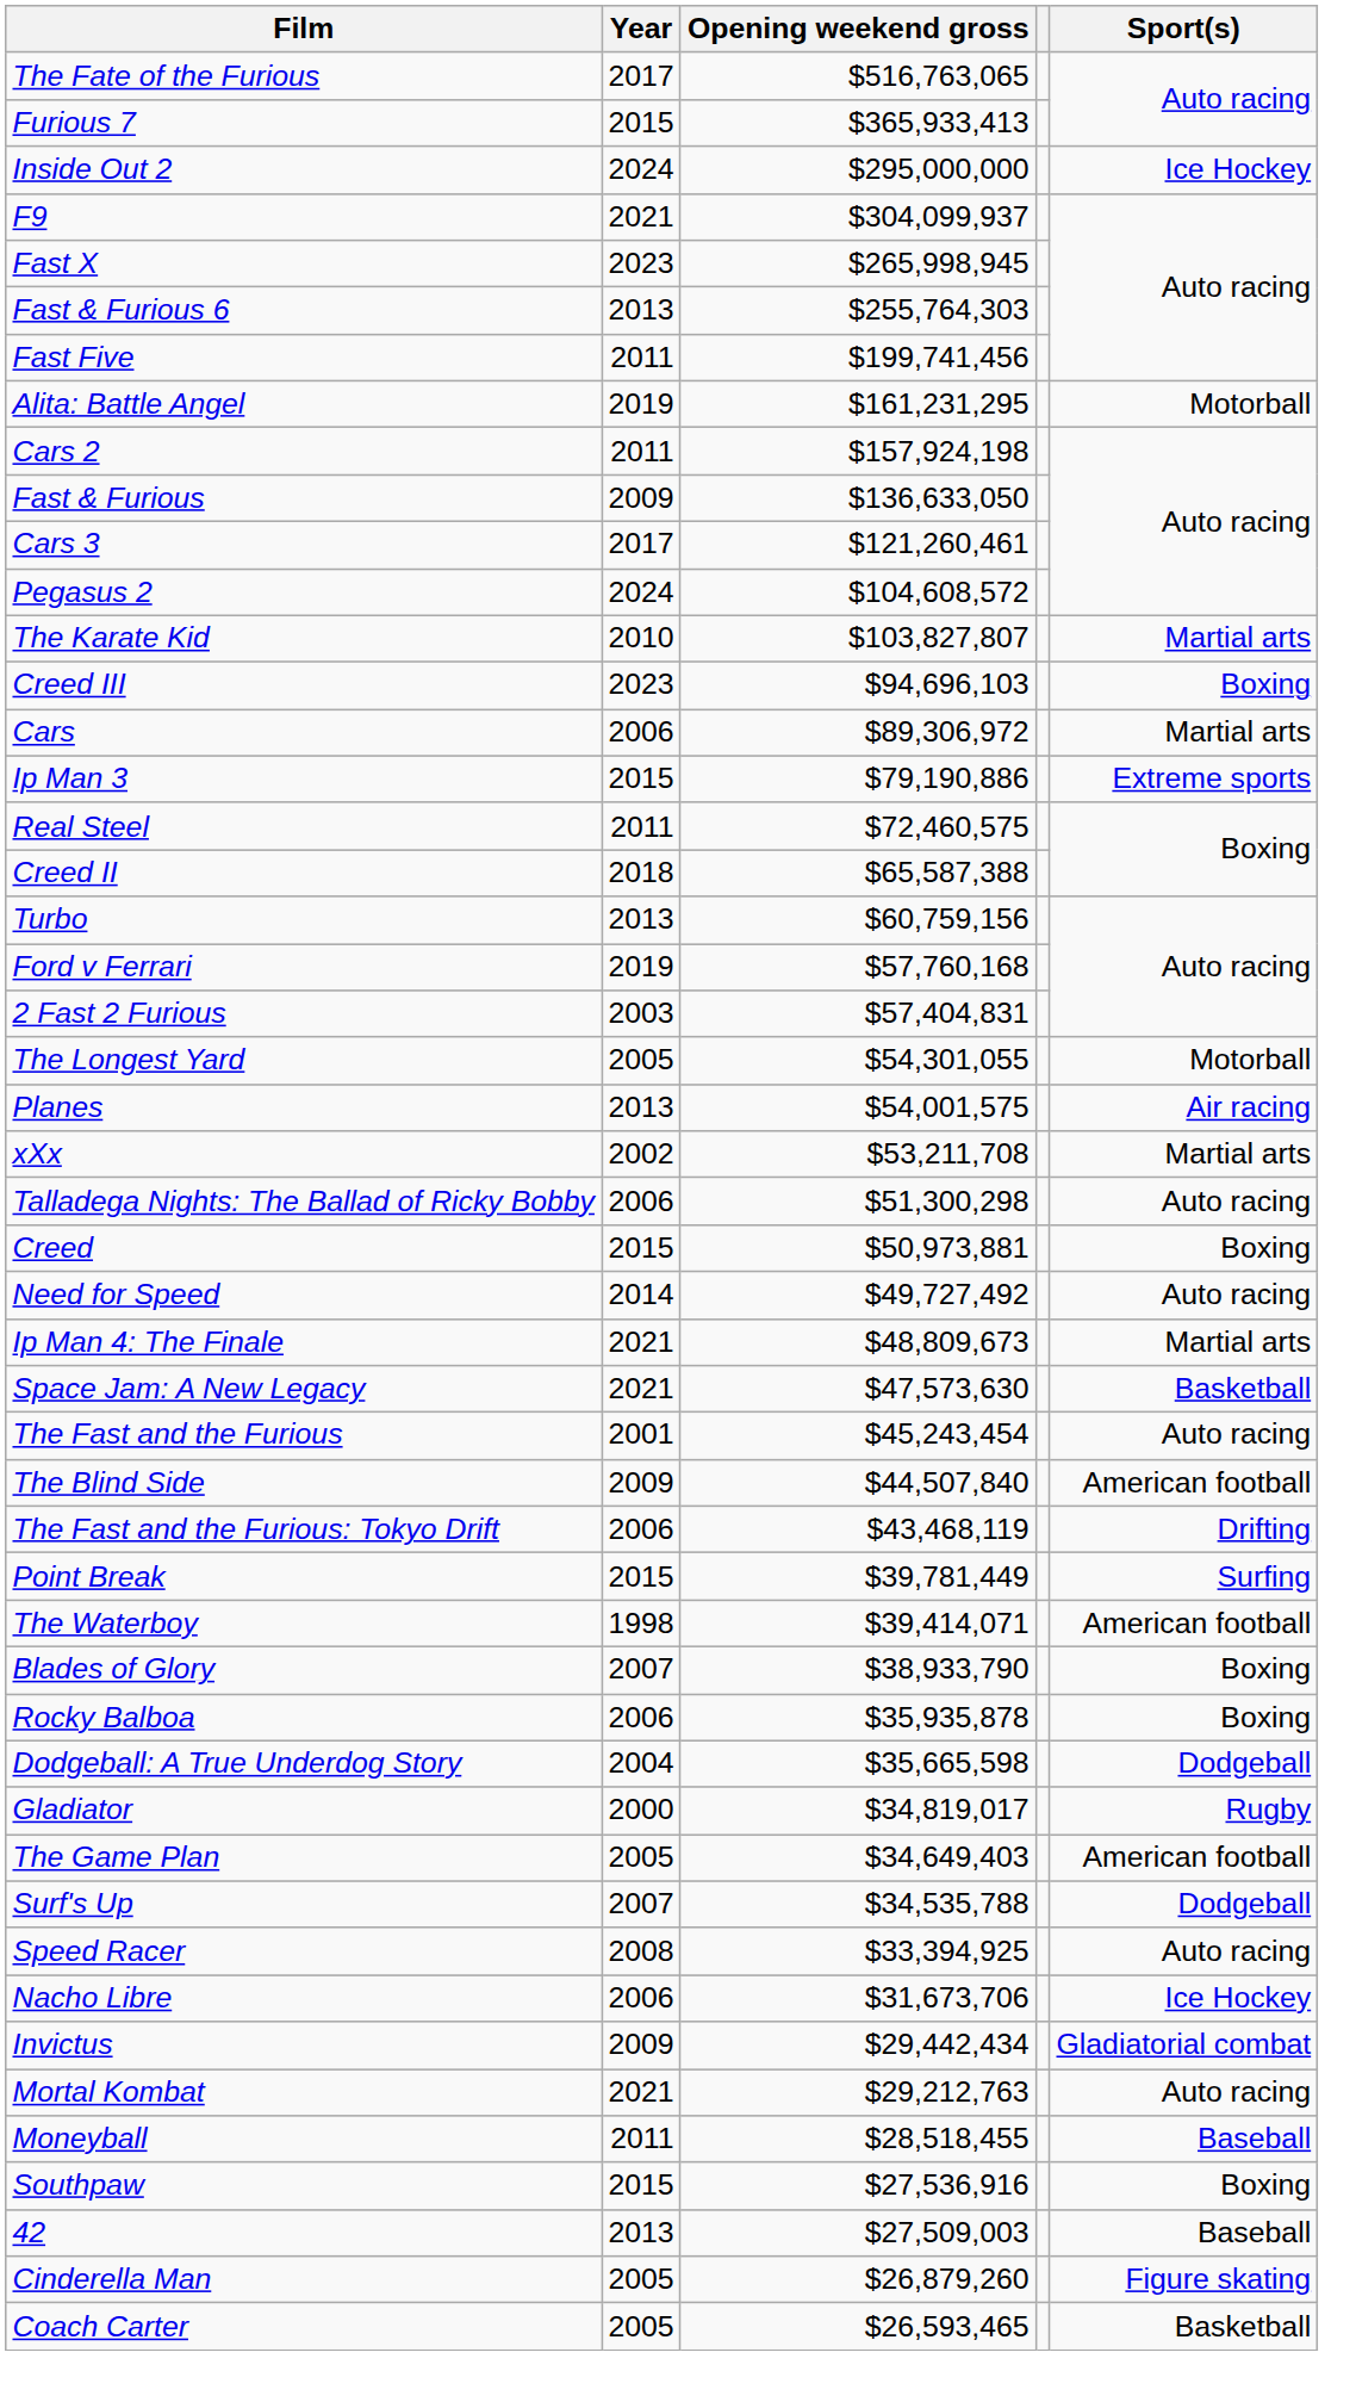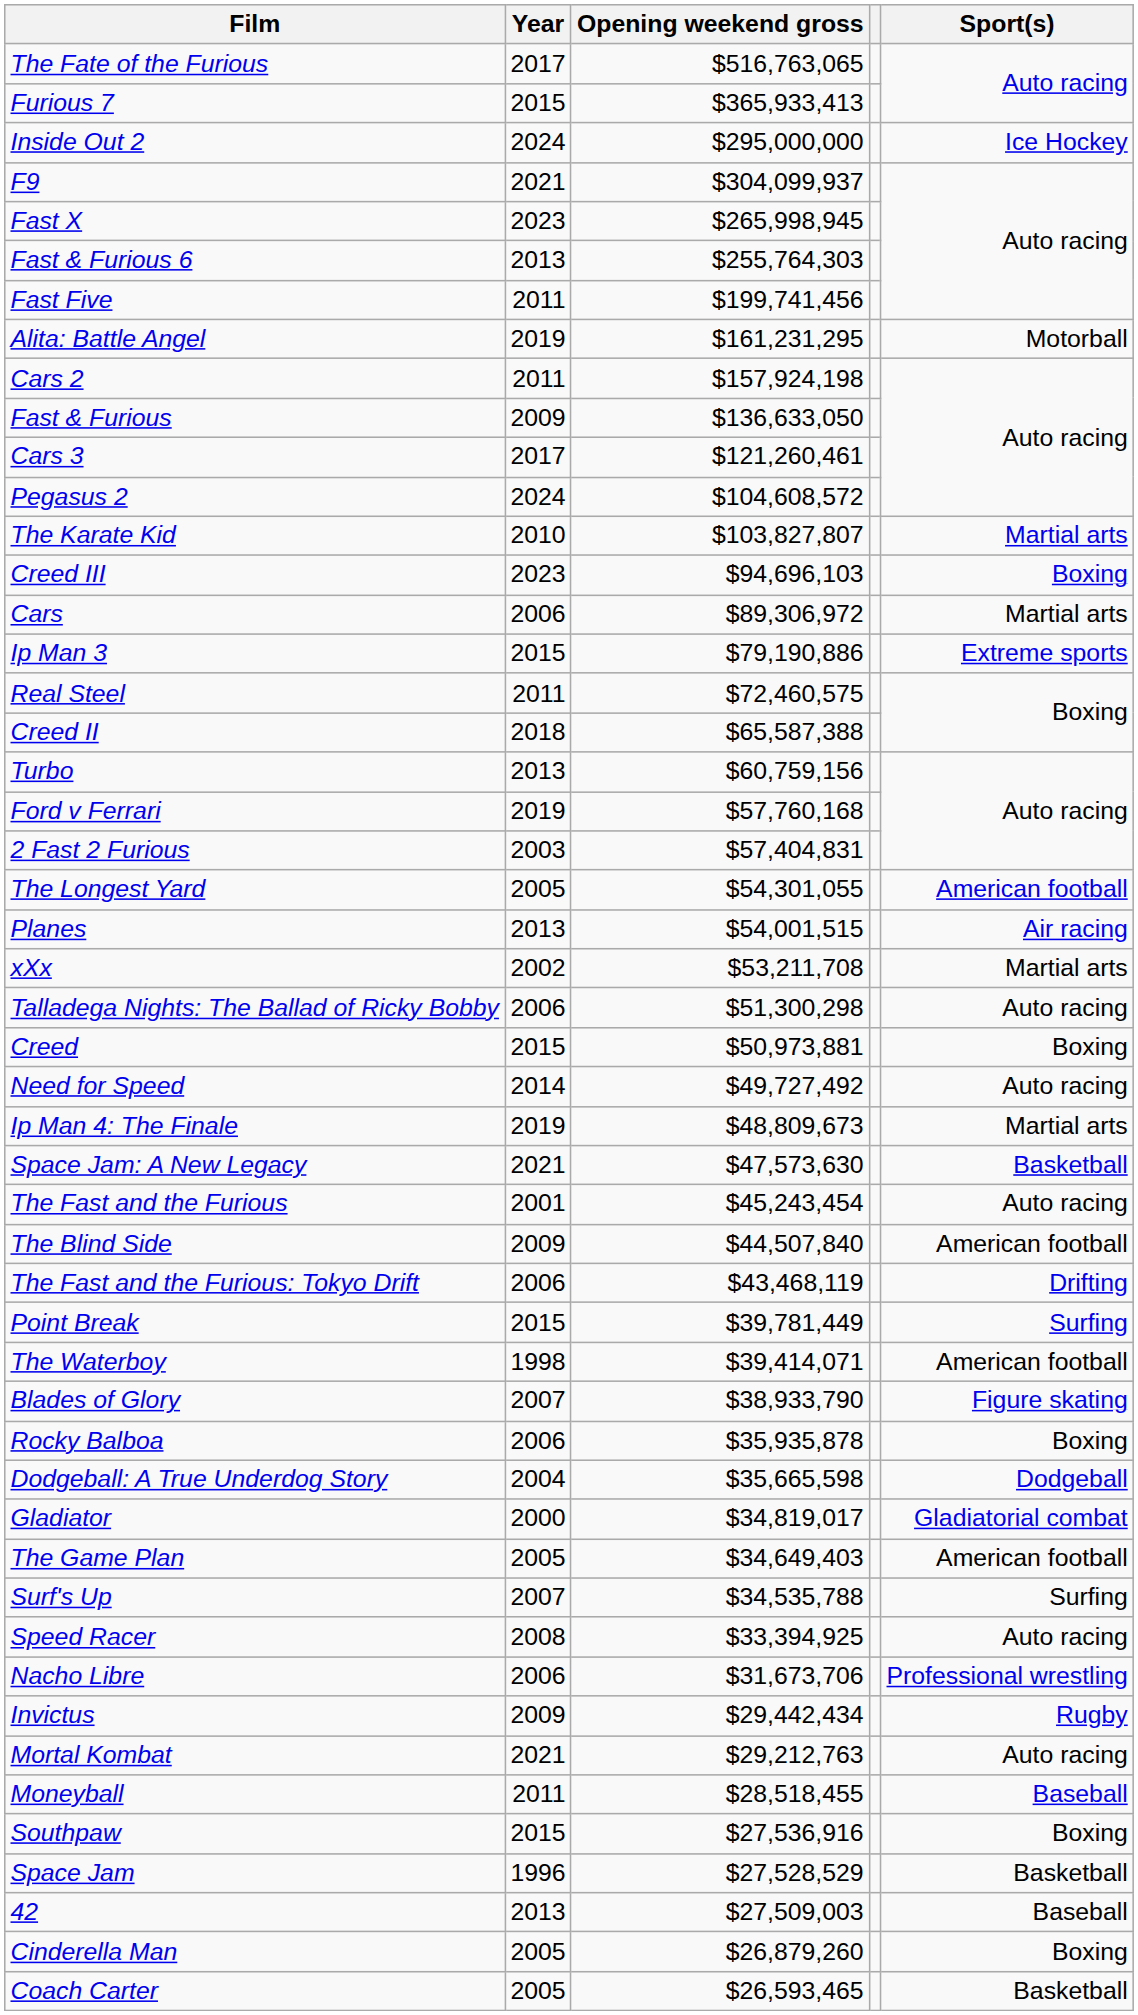 <table class="wikitable sortable static-row-numbers" style="text-align:right;">
 <tr>
 <th>Film</th>
 <th>Year</th>
 <th>Opening weekend gross</th>
 <th class=unsortable></th>
 <th>Sport(s)</th>
 </tr>
 <tr>
 <td style=text-align:left><em><a href='#'>The Fate of the Furious</a></em></td>
 <td>2017</td>
 <td>$516,763,065</td>
 <td></td>
 <td rowspan="2"><a href='#'>Auto racing</a></td>
 </tr>
 <tr>
 <td style=text-align:left><em><a href='#'>Furious 7</a></em></td>
 <td>2015</td>
 <td>$365,933,413</td>
 <td></td>
 </tr>
 <tr>
 <td style=text-align:left><em><a href='#'>Inside Out 2</a></em></td>
 <td>2024</td>
 <td>$295,000,000</td>
 <td></td>
 <td><a href='#'>Ice Hockey</a></td>
 </tr>
 <tr>
 <td style=text-align:left><em><a href='#'>F9</a></em></td>
 <td>2021</td>
 <td>$304,099,937</td>
 <td></td>
 <td rowspan="4">Auto racing</td>
 </tr>
 <tr>
 <td style=text-align:left><em><a href='#'>Fast X</a></em></td>
 <td>2023</td>
 <td>$265,998,945</td>
 <td></td>
 </tr>
 <tr>
 <td style=text-align:left><em><a href='#'>Fast & Furious 6</a></em></td>
 <td>2013</td>
 <td>$255,764,303</td>
 <td></td>
 </tr>
 <tr>
 <td style=text-align:left><em><a href='#'>Fast Five</a></em></td>
 <td>2011</td>
 <td>$199,741,456</td>
 <td></td>
 </tr>
 <tr>
 <td style=text-align:left><em><a href='#'>Alita: Battle Angel</a></em></td>
 <td>2019</td>
 <td>$161,231,295</td>
 <td></td>
 <td>Motorball</td>
 </tr>
 <tr>
 <td style=text-align:left><em><a href='#'>Cars 2</a></em></td>
 <td>2011</td>
 <td>$157,924,198</td>
 <td></td>
 <td rowspan="4">Auto racing</td>
 </tr>
 <tr>
 <td style=text-align:left><em><a href='#'>Fast & Furious</a></em></td>
 <td>2009</td>
 <td>$136,633,050</td>
 <td></td>
 </tr>
 <tr>
 <td style=text-align:left><em><a href='#'>Cars 3</a></em></td>
 <td>2017</td>
 <td>$121,260,461</td>
 <td></td>
 </tr>
 <tr>
 <td style=text-align:left><em><a href='#'>Pegasus 2</a></em></td>
 <td>2024</td>
 <td>$104,608,572</td>
 <td></td>
 </tr>
 <tr>
 <td style=text-align:left><em><a href='#'>The Karate Kid</a></em></td>
 <td>2010</td>
 <td>$103,827,807</td>
 <td></td>
 <td><a href='#'>Martial arts</a></td>
 </tr>
 <tr>
 <td style=text-align:left><em><a href='#'>Creed III</a></em></td>
 <td>2023</td>
 <td>$94,696,103</td>
 <td></td>
 <td><a href='#'>Boxing</a></td>
 </tr>
 <tr>
 <td style=text-align:left><em><a href='#'>Cars</a></em></td>
 <td>2006</td>
 <td>$89,306,972</td>
 <td></td>
 <td>Martial arts</td>
 </tr>
 <tr>
 <td style=text-align:left><em><a href='#'>Ip Man 3</a></em></td>
 <td>2015</td>
 <td>$79,190,886</td>
 <td></td>
 <td><a href='#'>Extreme sports</a></td>
 </tr>
 <tr>
 <td style=text-align:left><em><a href='#'>Real Steel</a></em></td>
 <td>2011</td>
 <td>$72,460,575</td>
 <td></td>
 <td rowspan="2">Boxing</td>
 </tr>
 <tr>
 <td style=text-align:left><em><a href='#'>Creed II</a></em></td>
 <td>2018</td>
 <td>$65,587,388</td>
 <td></td>
 </tr>
 <tr>
 <td style=text-align:left><em><a href='#'>Turbo</a></em></td>
 <td>2013</td>
 <td>$60,759,156</td>
 <td></td>
 <td rowspan="3">Auto racing</td>
 </tr>
 <tr>
 <td style=text-align:left><em><a href='#'>Ford v Ferrari</a></em></td>
 <td>2019</td>
 <td>$57,760,168</td>
 <td></td>
 </tr>
 <tr>
 <td style=text-align:left><em><a href='#'>2 Fast 2 Furious</a></em></td>
 <td>2003</td>
 <td>$57,404,831</td>
 <td></td>
 </tr>
 <tr>
 <td style=text-align:left><em><a href='#'>The Longest Yard</a></em></td>
 <td>2005</td>
 <td>$54,301,055</td>
 <td></td>
-<td>Motorball</td>
+<td><a href='#'>American football</a></td>
 </tr>
 <tr>
 <td style=text-align:left><em><a href='#'>Planes</a></em></td>
 <td>2013</td>
-<td>$54,001,575</td>
+<td>$54,001,515</td>
 <td></td>
 <td><a href='#'>Air racing</a></td>
 </tr>
 <tr>
 <td style=text-align:left><em><a href='#'>xXx</a></em></td>
 <td>2002</td>
 <td>$53,211,708</td>
 <td></td>
 <td>Martial arts</td>
 </tr>
 <tr>
 <td style=text-align:left><em><a href='#'>Talladega Nights: The Ballad of Ricky Bobby</a></em></td>
 <td>2006</td>
 <td>$51,300,298</td>
 <td></td>
 <td>Auto racing</td>
 </tr>
 <tr>
 <td style=text-align:left><em><a href='#'>Creed</a></em></td>
 <td>2015</td>
 <td>$50,973,881</td>
 <td></td>
 <td>Boxing</td>
 </tr>
 <tr>
 <td style=text-align:left><em><a href='#'>Need for Speed</a></em></td>
 <td>2014</td>
 <td>$49,727,492</td>
 <td></td>
 <td>Auto racing</td>
 </tr>
 <tr>
 <td style=text-align:left><em><a href='#'>Ip Man 4: The Finale</a></em></td>
-<td>2021</td>
+<td>2019</td>
 <td>$48,809,673</td>
 <td></td>
 <td>Martial arts</td>
 </tr>
 <tr>
 <td style=text-align:left><em><a href='#'>Space Jam: A New Legacy</a></em></td>
 <td>2021</td>
 <td>$47,573,630</td>
 <td></td>
 <td><a href='#'>Basketball</a></td>
 </tr>
 <tr>
 <td style=text-align:left><em><a href='#'>The Fast and the Furious</a></em></td>
 <td>2001</td>
 <td>$45,243,454</td>
 <td></td>
 <td>Auto racing</td>
 </tr>
 <tr>
 <td style=text-align:left><em><a href='#'>The Blind Side</a></em></td>
 <td>2009</td>
 <td>$44,507,840</td>
 <td></td>
 <td>American football</td>
 </tr>
 <tr>
 <td style=text-align:left><em><a href='#'>The Fast and the Furious: Tokyo Drift</a></em></td>
 <td>2006</td>
 <td>$43,468,119</td>
 <td></td>
 <td><a href='#'>Drifting</a></td>
 </tr>
 <tr>
 <td style=text-align:left><em><a href='#'>Point Break</a></em></td>
 <td>2015</td>
 <td>$39,781,449</td>
 <td></td>
 <td><a href='#'>Surfing</a></td>
 </tr>
 <tr>
 <td style=text-align:left><em><a href='#'>The Waterboy</a></em></td>
 <td>1998</td>
 <td>$39,414,071</td>
 <td></td>
 <td>American football</td>
 </tr>
 <tr>
 <td style=text-align:left><em><a href='#'>Blades of Glory</a></em></td>
 <td>2007</td>
 <td>$38,933,790</td>
 <td></td>
-<td>Boxing</td>
+<td><a href='#'>Figure skating</a></td>
 </tr>
 <tr>
 <td style=text-align:left><em><a href='#'>Rocky Balboa</a></em></td>
 <td>2006</td>
 <td>$35,935,878</td>
 <td></td>
 <td>Boxing</td>
 </tr>
 <tr>
 <td style=text-align:left><em><a href='#'>Dodgeball: A True Underdog Story</a></em></td>
 <td>2004</td>
 <td>$35,665,598</td>
 <td></td>
 <td><a href='#'>Dodgeball</a></td>
 </tr>
 <tr>
 <td style=text-align:left><em><a href='#'>Gladiator</a></em></td>
 <td>2000</td>
 <td>$34,819,017</td>
 <td></td>
-<td><a href='#'>Rugby</a></td>
+<td><a href='#'>Gladiatorial combat</a></td>
 </tr>
 <tr>
 <td style=text-align:left><em><a href='#'>The Game Plan</a></em></td>
 <td>2005</td>
 <td>$34,649,403</td>
 <td></td>
 <td>American football</td>
 </tr>
 <tr>
 <td style=text-align:left><em><a href='#'>Surf's Up</a></em></td>
 <td>2007</td>
 <td>$34,535,788</td>
 <td></td>
-<td><a href='#'>Dodgeball</a></td>
+<td>Surfing</td>
 </tr>
 <tr>
 <td style=text-align:left><em><a href='#'>Speed Racer</a></em></td>
 <td>2008</td>
 <td>$33,394,925</td>
 <td></td>
 <td>Auto racing</td>
 </tr>
 <tr>
 <td style=text-align:left><em><a href='#'>Nacho Libre</a></em></td>
 <td>2006</td>
 <td>$31,673,706</td>
 <td></td>
-<td><a href='#'>Ice Hockey</a></td>
+<td><a href='#'>Professional wrestling</a></td>
 </tr>
 <tr>
 <td style=text-align:left><em><a href='#'>Invictus</a></em></td>
 <td>2009</td>
 <td>$29,442,434</td>
 <td></td>
-<td><a href='#'>Gladiatorial combat</a></td>
+<td><a href='#'>Rugby</a></td>
 </tr>
 <tr>
 <td style=text-align:left><em><a href='#'>Mortal Kombat</a></em></td>
 <td>2021</td>
 <td>$29,212,763</td>
 <td></td>
 <td>Auto racing</td>
 </tr>
 <tr>
 <td style=text-align:left><em><a href='#'>Moneyball</a></em></td>
 <td>2011</td>
 <td>$28,518,455</td>
 <td></td>
 <td><a href='#'>Baseball</a></td>
 </tr>
 <tr>
 <td style=text-align:left><em><a href='#'>Southpaw</a></em></td>
 <td>2015</td>
 <td>$27,536,916</td>
 <td></td>
 <td>Boxing</td>
 </tr>
 <tr>
+<td style=text-align:left><em><a href='#'>Space Jam</a></em></td>
+<td>1996</td>
+<td>$27,528,529</td>
+<td></td>
+<td>Basketball</td>
+</tr>
+<tr>
 <td style=text-align:left><em><a href='#'>42</a></em></td>
 <td>2013</td>
 <td>$27,509,003</td>
 <td></td>
 <td>Baseball</td>
 </tr>
 <tr>
 <td style=text-align:left><em><a href='#'>Cinderella Man</a></em></td>
 <td>2005</td>
 <td>$26,879,260</td>
 <td></td>
-<td><a href='#'>Figure skating</a></td>
+<td>Boxing</td>
 </tr>
 <tr>
 <td style=text-align:left><em><a href='#'>Coach Carter</a></em></td>
 <td>2005</td>
 <td>$26,593,465</td>
 <td></td>
 <td>Basketball</td>
 </tr>
 </table>
